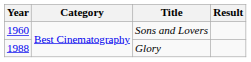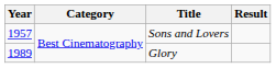 <table class="wikitable plainrowheaders">
 <tr>
 <th>Year</th>
 <th>Category</th>
 <th>Title</th>
 <th>Result</th>
 </tr>
 <tr>
-<td><a href='#'>1960</a></td>
+<td><a href='#'>1957</a></td>
 <td rowspan=2><a href='#'>Best Cinematography</a></td>
 <td><em>Sons and Lovers</em></td>
 <td></td>
 </tr>
 <tr>
-<td><a href='#'>1988</a></td>
+<td><a href='#'>1989</a></td>
 <td><em>Glory</em></td>
 <td></td>
 </tr>
 </table>
